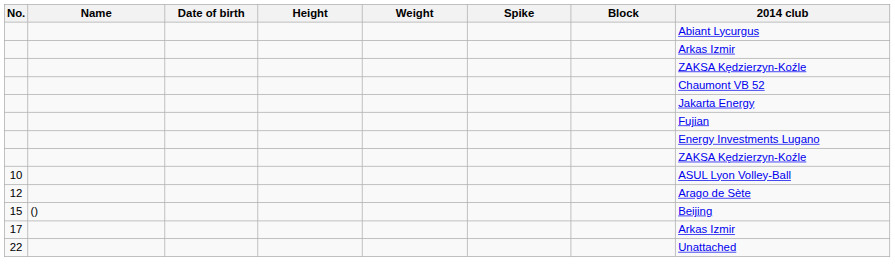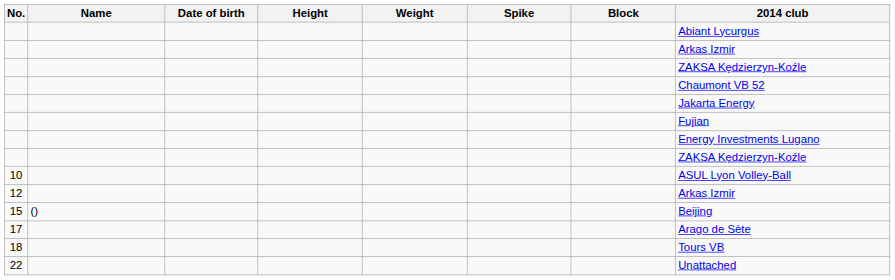 <table class="wikitable sortable" style="font-size:100%; text-align:center;">
 <tr>
 <th>No.</th>
 <th style="width:12em">Name</th>
 <th style="width:8em">Date of birth</th>
 <th style="width:9em">Height</th>
 <th style="width:9em">Weight</th>
 <th style="width:9em">Spike</th>
 <th style="width:9em">Block</th>
 <th style="width:19em">2014 club</th>
 </tr>
 <tr>
 <td></td>
 <td align=left></td>
 <td align=right></td>
 <td></td>
 <td></td>
 <td></td>
 <td></td>
 <td align=left> <a href='#'>Abiant Lycurgus</a></td>
 </tr>
 <tr>
 <td></td>
 <td align=left></td>
 <td align=right></td>
 <td></td>
 <td></td>
 <td></td>
 <td></td>
 <td align=left> <a href='#'>Arkas Izmir</a></td>
 </tr>
 <tr>
 <td></td>
 <td align=left></td>
 <td align=right></td>
 <td></td>
 <td></td>
 <td></td>
 <td></td>
 <td align=left> <a href='#'>ZAKSA Kędzierzyn-Koźle</a></td>
 </tr>
 <tr>
 <td></td>
 <td align=left></td>
 <td align=right></td>
 <td></td>
 <td></td>
 <td></td>
 <td></td>
 <td align=left> <a href='#'>Chaumont VB 52</a></td>
 </tr>
 <tr>
 <td></td>
 <td align=left></td>
 <td align=right></td>
 <td></td>
 <td></td>
 <td></td>
 <td></td>
 <td align=left> <a href='#'>Jakarta Energy</a></td>
 </tr>
 <tr>
 <td></td>
 <td align=left></td>
 <td align=right></td>
 <td></td>
 <td></td>
 <td></td>
 <td></td>
 <td align=left> <a href='#'>Fujian</a></td>
 </tr>
 <tr>
 <td></td>
 <td align=left></td>
 <td align=right></td>
 <td></td>
 <td></td>
 <td></td>
 <td></td>
 <td align=left> <a href='#'>Energy Investments Lugano</a></td>
 </tr>
 <tr>
 <td></td>
 <td align=left></td>
 <td align=right></td>
 <td></td>
 <td></td>
 <td></td>
 <td></td>
 <td align=left> <a href='#'>ZAKSA Kędzierzyn-Koźle</a></td>
 </tr>
 <tr>
 <td>10</td>
 <td align=left></td>
 <td align=right></td>
 <td></td>
 <td></td>
 <td></td>
 <td></td>
 <td align=left> <a href='#'>ASUL Lyon Volley-Ball</a></td>
 </tr>
 <tr>
 <td>12</td>
 <td align=left></td>
 <td align=right></td>
 <td></td>
 <td></td>
 <td></td>
 <td></td>
-<td align=left> <a href='#'>Arago de Sète</a></td>
+<td align=left> <a href='#'>Arkas Izmir</a></td>
 </tr>
 <tr>
 <td>15</td>
 <td align=left> ()</td>
 <td align=right></td>
 <td></td>
 <td></td>
 <td></td>
 <td></td>
 <td align=left> <a href='#'>Beijing</a></td>
 </tr>
 <tr>
 <td>17</td>
 <td align=left></td>
 <td align=right></td>
 <td></td>
 <td></td>
 <td></td>
 <td></td>
-<td align=left> <a href='#'>Arkas Izmir</a></td>
+<td align=left> <a href='#'>Arago de Sète</a></td>
+</tr>
+<tr>
+<td>18</td>
+<td align=left></td>
+<td align=right></td>
+<td></td>
+<td></td>
+<td></td>
+<td></td>
+<td align=left> <a href='#'>Tours VB</a></td>
 </tr>
 <tr>
 <td>22</td>
 <td align=left></td>
 <td align=right></td>
 <td></td>
 <td></td>
 <td></td>
 <td></td>
 <td align=left><a href='#'>Unattached</a></td>
 </tr>
 </table>
